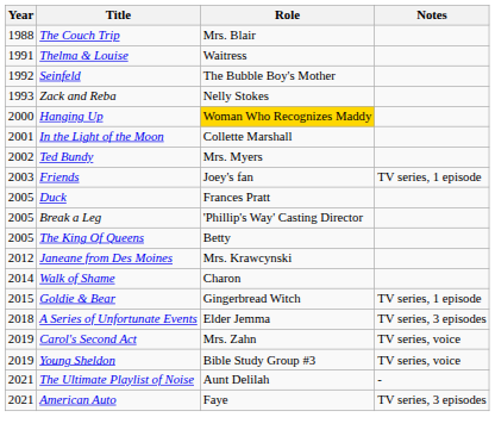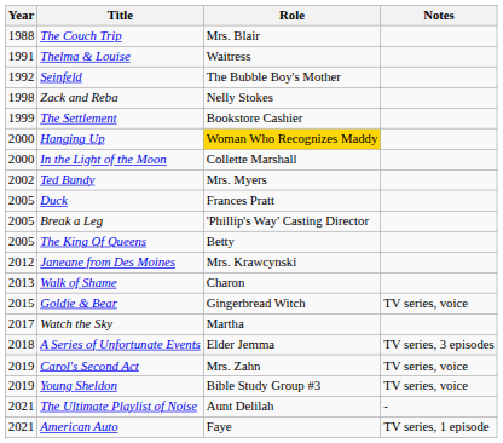 <table class="wikitable">
 <tr>
 <th>Year</th>
 <th>Title</th>
 <th>Role</th>
 <th>Notes</th>
 </tr>
 <tr>
 <td>1988</td>
 <td><em><a href='#'>The Couch Trip</a></em></td>
 <td>Mrs. Blair</td>
 <td></td>
 </tr>
 <tr>
 <td>1991</td>
 <td><em><a href='#'>Thelma & Louise</a></em></td>
 <td>Waitress</td>
 <td></td>
 </tr>
 <tr>
 <td>1992</td>
 <td><em><a href='#'>Seinfeld</a></em></td>
 <td>The Bubble Boy's Mother</td>
 <td></td>
 </tr>
 <tr>
-<td>1993</td>
+<td>1998</td>
 <td><em>Zack and Reba</em></td>
 <td>Nelly Stokes</td>
+<td></td>
+</tr>
+<tr>
+<td>1999</td>
+<td><em><a href='#'>The Settlement</a></em></td>
+<td>Bookstore Cashier</td>
 <td></td>
 </tr>
 <tr>
 <td>2000</td>
 <td><em><a href='#'>Hanging Up</a></em></td>
 <td style="background: gold;">Woman Who Recognizes Maddy</td>
 <td></td>
 </tr>
 <tr>
-<td>2001</td>
+<td>2000</td>
 <td><em><a href='#'>In the Light of the Moon</a></em></td>
 <td>Collette Marshall</td>
 <td></td>
 </tr>
 <tr>
 <td>2002</td>
 <td><em><a href='#'>Ted Bundy</a></em></td>
 <td>Mrs. Myers</td>
 <td></td>
-</tr>
-<tr>
-<td>2003</td>
-<td><em><a href='#'>Friends</a></em></td>
-<td>Joey's fan</td>
-<td>TV series, 1 episode</td>
 </tr>
 <tr>
 <td>2005</td>
 <td><em><a href='#'>Duck</a></em></td>
 <td>Frances Pratt</td>
 <td></td>
 </tr>
 <tr>
 <td>2005</td>
 <td><em>Break a Leg</em></td>
 <td>'Phillip's Way' Casting Director</td>
 <td></td>
 </tr>
 <tr>
 <td>2005</td>
 <td><em><a href='#'>The King Of Queens</a></em></td>
 <td>Betty</td>
 <td></td>
 </tr>
 <tr>
 <td>2012</td>
 <td><em><a href='#'>Janeane from Des Moines</a></em></td>
 <td>Mrs. Krawcynski</td>
 <td></td>
 </tr>
 <tr>
-<td>2014</td>
+<td>2013</td>
 <td><em><a href='#'>Walk of Shame</a></em></td>
 <td>Charon</td>
 <td></td>
 </tr>
 <tr>
 <td>2015</td>
 <td><em><a href='#'>Goldie & Bear</a></em></td>
 <td>Gingerbread Witch</td>
-<td>TV series, 1 episode</td>
+<td>TV series, voice</td>
+</tr>
+<tr>
+<td>2017</td>
+<td><em>Watch the Sky</em></td>
+<td>Martha</td>
+<td></td>
 </tr>
 <tr>
 <td>2018</td>
 <td><em><a href='#'>A Series of Unfortunate Events</a></em></td>
 <td>Elder Jemma</td>
 <td>TV series, 3 episodes</td>
 </tr>
 <tr>
 <td>2019</td>
 <td><em><a href='#'>Carol's Second Act</a></em></td>
 <td>Mrs. Zahn</td>
 <td>TV series, voice</td>
 </tr>
 <tr>
 <td>2019</td>
 <td><em><a href='#'>Young Sheldon</a></em></td>
 <td>Bible Study Group #3</td>
 <td>TV series, voice</td>
 </tr>
 <tr>
 <td>2021</td>
 <td><em><a href='#'>The Ultimate Playlist of Noise</a></em></td>
 <td>Aunt Delilah</td>
 <td>-</td>
 </tr>
 <tr>
 <td>2021</td>
 <td><em><a href='#'>American Auto</a></em></td>
 <td>Faye</td>
-<td>TV series, 3 episodes</td>
+<td>TV series, 1 episode</td>
 </tr>
 </table>
